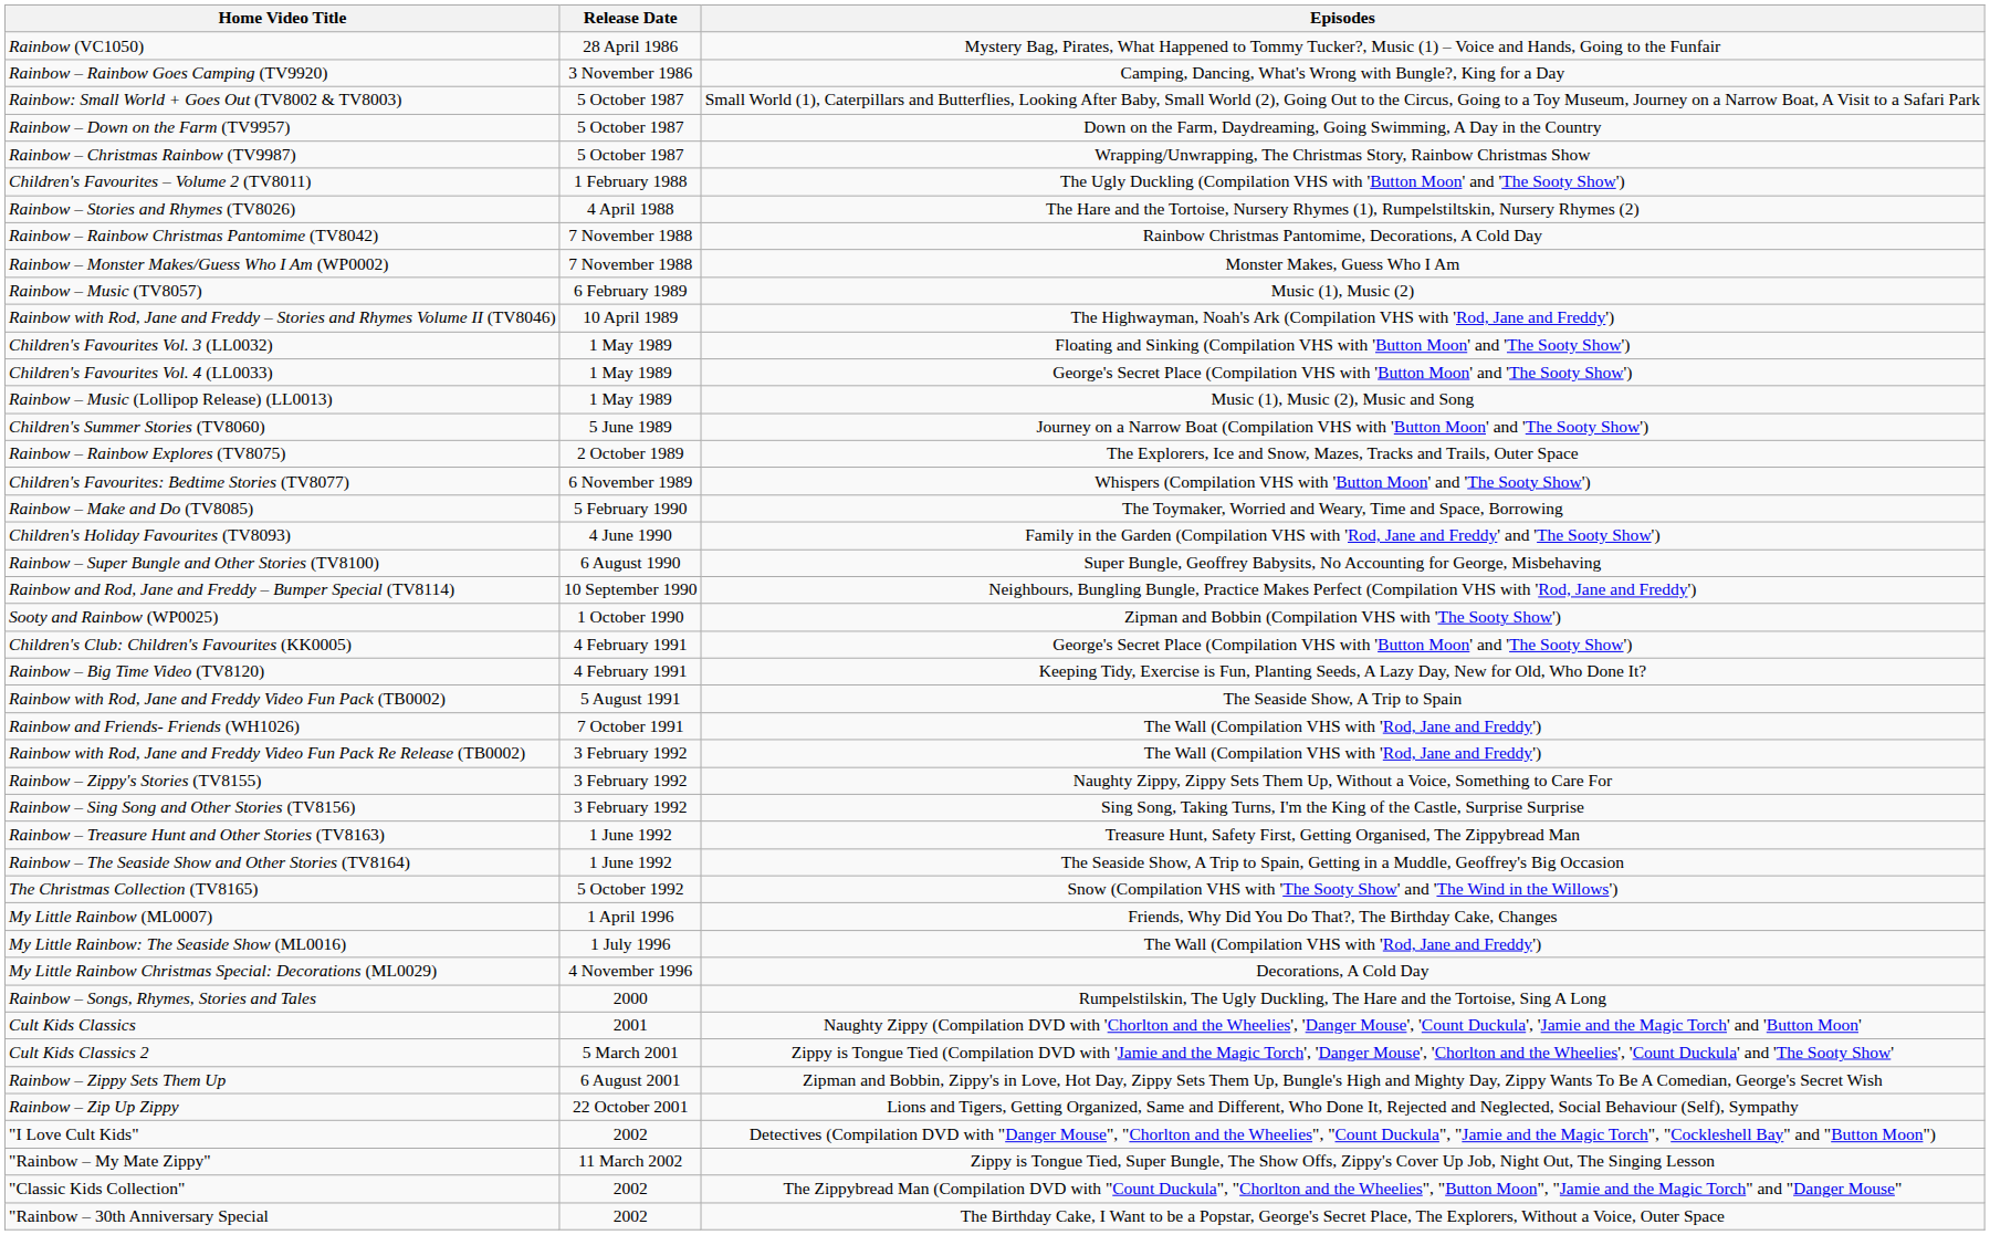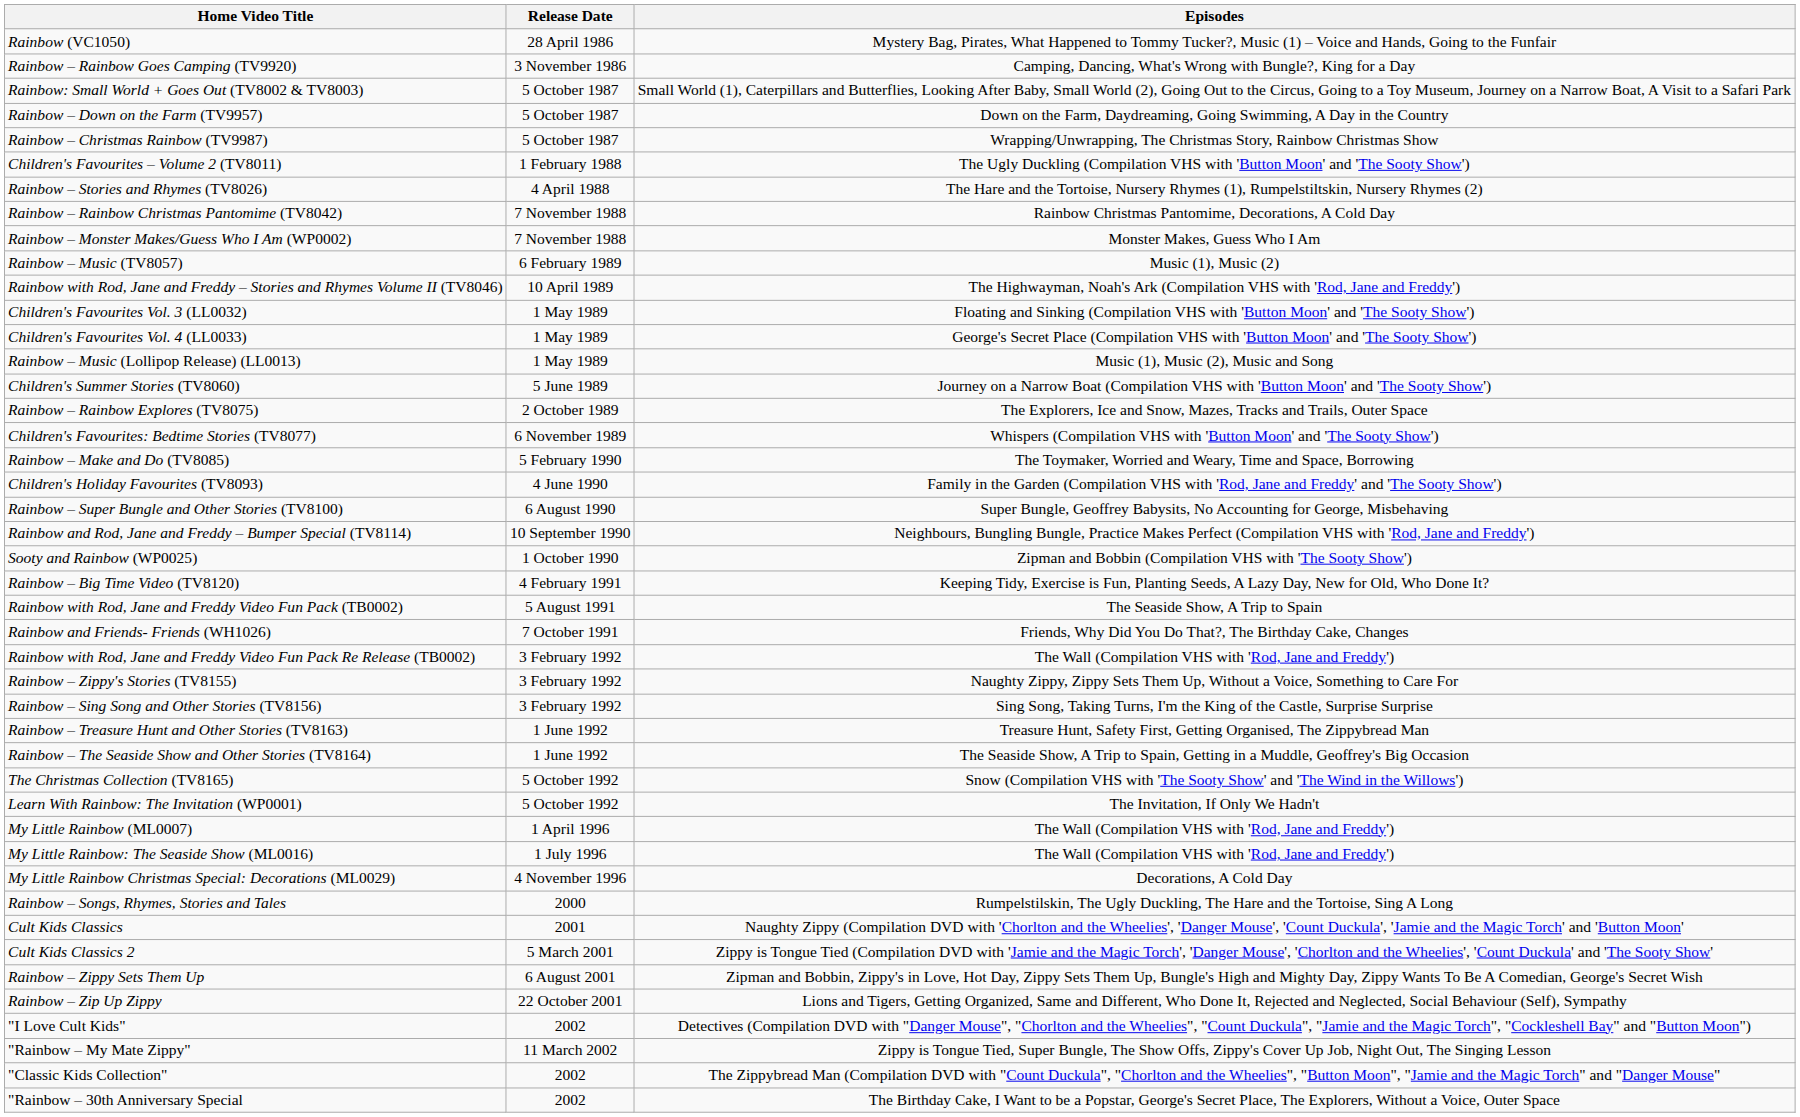 <table class="wikitable">
 <tr>
 <th>Home Video Title</th>
 <th>Release Date</th>
 <th>Episodes</th>
 </tr>
 <tr>
 <td><em>Rainbow</em> (VC1050)</td>
 <td align="center">28 April 1986</td>
 <td align="center">Mystery Bag, Pirates, What Happened to Tommy Tucker?, Music (1) – Voice and Hands, Going to the Funfair</td>
 </tr>
 <tr>
 <td><em>Rainbow – Rainbow Goes Camping</em> (TV9920)</td>
 <td align="center">3 November 1986</td>
 <td align="center">Camping, Dancing, What's Wrong with Bungle?, King for a Day</td>
 </tr>
 <tr>
 <td><em>Rainbow: Small World + Goes Out</em> (TV8002 & TV8003)</td>
 <td align="center">5 October 1987</td>
 <td align="center">Small World (1), Caterpillars and Butterflies, Looking After Baby, Small World (2), Going Out to the Circus, Going to a Toy Museum, Journey on a Narrow Boat, A Visit to a Safari Park</td>
 </tr>
 <tr>
 <td><em>Rainbow – Down on the Farm</em> (TV9957)</td>
 <td align="center">5 October 1987</td>
 <td align="center">Down on the Farm, Daydreaming, Going Swimming, A Day in the Country</td>
 </tr>
 <tr>
 <td><em>Rainbow – Christmas Rainbow</em> (TV9987)</td>
 <td align="center">5 October 1987</td>
 <td align="center">Wrapping/Unwrapping, The Christmas Story, Rainbow Christmas Show</td>
 </tr>
 <tr>
 <td><em>Children's Favourites – Volume 2</em> (TV8011)</td>
 <td align="center">1 February 1988</td>
 <td align="center">The Ugly Duckling (Compilation VHS with '<a href='#'>Button Moon</a>' and '<a href='#'>The Sooty Show</a>')</td>
 </tr>
 <tr>
 <td><em>Rainbow – Stories and Rhymes</em> (TV8026)</td>
 <td align="center">4 April 1988</td>
 <td align="center">The Hare and the Tortoise, Nursery Rhymes (1), Rumpelstiltskin, Nursery Rhymes (2)</td>
 </tr>
 <tr>
 <td><em>Rainbow – Rainbow Christmas Pantomime</em> (TV8042)</td>
 <td align="center">7 November 1988</td>
 <td align="center">Rainbow Christmas Pantomime, Decorations, A Cold Day</td>
 </tr>
 <tr>
 <td><em>Rainbow – Monster Makes/Guess Who I Am</em> (WP0002)</td>
 <td align="center">7 November 1988</td>
 <td align="center">Monster Makes, Guess Who I Am</td>
 </tr>
 <tr>
 <td><em>Rainbow – Music</em> (TV8057)</td>
 <td align="center">6 February 1989</td>
 <td align="center">Music (1), Music (2)</td>
 </tr>
 <tr>
 <td><em>Rainbow with Rod, Jane and Freddy – Stories and Rhymes Volume II</em> (TV8046)</td>
 <td align="center">10 April 1989</td>
 <td align="center">The Highwayman, Noah's Ark (Compilation VHS with '<a href='#'>Rod, Jane and Freddy</a>')</td>
 </tr>
 <tr>
 <td><em>Children's Favourites Vol. 3</em> (LL0032)</td>
 <td align="center">1 May 1989</td>
 <td align="center">Floating and Sinking (Compilation VHS with '<a href='#'>Button Moon</a>' and '<a href='#'>The Sooty Show</a>')</td>
 </tr>
 <tr>
 <td><em>Children's Favourites Vol. 4</em> (LL0033)</td>
 <td align="center">1 May 1989</td>
 <td align="center">George's Secret Place (Compilation VHS with '<a href='#'>Button Moon</a>' and '<a href='#'>The Sooty Show</a>')</td>
 </tr>
 <tr>
 <td><em>Rainbow – Music</em> (Lollipop Release) (LL0013)</td>
 <td align="center">1 May 1989</td>
 <td align="center">Music (1), Music (2), Music and Song</td>
 </tr>
 <tr>
 <td><em>Children's Summer Stories</em> (TV8060)</td>
 <td align="center">5 June 1989</td>
 <td align="center">Journey on a Narrow Boat (Compilation VHS with '<a href='#'>Button Moon</a>' and '<a href='#'>The Sooty Show</a>')</td>
 </tr>
 <tr>
 <td><em>Rainbow – Rainbow Explores</em> (TV8075)</td>
 <td align="center">2 October 1989</td>
 <td align="center">The Explorers, Ice and Snow, Mazes, Tracks and Trails, Outer Space</td>
 </tr>
 <tr>
 <td><em>Children's Favourites: Bedtime Stories</em> (TV8077)</td>
 <td align="center">6 November 1989</td>
 <td align="center">Whispers (Compilation VHS with '<a href='#'>Button Moon</a>' and '<a href='#'>The Sooty Show</a>')</td>
 </tr>
 <tr>
 <td><em>Rainbow – Make and Do</em> (TV8085)</td>
 <td align="center">5 February 1990</td>
 <td align="center">The Toymaker, Worried and Weary, Time and Space, Borrowing</td>
 </tr>
 <tr>
 <td><em>Children's Holiday Favourites</em> (TV8093)</td>
 <td align="center">4 June 1990</td>
 <td align="center">Family in the Garden (Compilation VHS with '<a href='#'>Rod, Jane and Freddy</a>' and '<a href='#'>The Sooty Show</a>')</td>
 </tr>
 <tr>
 <td><em>Rainbow – Super Bungle and Other Stories</em> (TV8100)</td>
 <td align="center">6 August 1990</td>
 <td align="center">Super Bungle, Geoffrey Babysits, No Accounting for George, Misbehaving</td>
 </tr>
 <tr>
 <td><em>Rainbow and Rod, Jane and Freddy – Bumper Special</em> (TV8114)</td>
 <td align="center">10 September 1990</td>
 <td align="center">Neighbours, Bungling Bungle, Practice Makes Perfect (Compilation VHS with '<a href='#'>Rod, Jane and Freddy</a>')</td>
 </tr>
 <tr>
 <td><em>Sooty and Rainbow</em> (WP0025)</td>
 <td align="center">1 October 1990</td>
 <td align="center">Zipman and Bobbin (Compilation VHS with '<a href='#'>The Sooty Show</a>')</td>
 </tr>
 <tr>
-<td><em>Children's Club: Children's Favourites</em> (KK0005)</td>
-<td align="center">4 February 1991</td>
-<td align="center">George's Secret Place (Compilation VHS with '<a href='#'>Button Moon</a>' and '<a href='#'>The Sooty Show</a>')</td>
-</tr>
-<tr>
 <td><em>Rainbow – Big Time Video</em> (TV8120)</td>
 <td align="center">4 February 1991</td>
 <td align="center">Keeping Tidy, Exercise is Fun, Planting Seeds, A Lazy Day, New for Old, Who Done It?</td>
 </tr>
 <tr>
 <td><em>Rainbow with Rod, Jane and Freddy Video Fun Pack</em> (TB0002)</td>
 <td align="center">5 August 1991</td>
 <td align="center">The Seaside Show, A Trip to Spain</td>
 </tr>
 <tr>
 <td><em>Rainbow and Friends- Friends</em> (WH1026)</td>
 <td align="center">7 October 1991</td>
-<td align="center">The Wall (Compilation VHS with '<a href='#'>Rod, Jane and Freddy</a>')</td>
+<td align="center">Friends, Why Did You Do That?, The Birthday Cake, Changes</td>
 </tr>
 <tr>
 <td><em>Rainbow with Rod, Jane and Freddy Video Fun Pack Re Release</em> (TB0002)</td>
 <td align="center">3 February 1992</td>
 <td align="center">The Wall (Compilation VHS with '<a href='#'>Rod, Jane and Freddy</a>')</td>
 </tr>
 <tr>
 <td><em>Rainbow – Zippy's Stories</em> (TV8155)</td>
 <td align="center">3 February 1992</td>
 <td align="center">Naughty Zippy, Zippy Sets Them Up, Without a Voice, Something to Care For</td>
 </tr>
 <tr>
 <td><em>Rainbow – Sing Song and Other Stories</em> (TV8156)</td>
 <td align="center">3 February 1992</td>
 <td align="center">Sing Song, Taking Turns, I'm the King of the Castle, Surprise Surprise</td>
 </tr>
 <tr>
 <td><em>Rainbow – Treasure Hunt and Other Stories</em> (TV8163)</td>
 <td align="center">1 June 1992</td>
 <td align="center">Treasure Hunt, Safety First, Getting Organised, The Zippybread Man</td>
 </tr>
 <tr>
 <td><em>Rainbow – The Seaside Show and Other Stories</em> (TV8164)</td>
 <td align="center">1 June 1992</td>
 <td align="center">The Seaside Show, A Trip to Spain, Getting in a Muddle, Geoffrey's Big Occasion</td>
 </tr>
 <tr>
 <td><em>The Christmas Collection</em> (TV8165)</td>
 <td align="center">5 October 1992</td>
 <td align="center">Snow (Compilation VHS with '<a href='#'>The Sooty Show</a>' and '<a href='#'>The Wind in the Willows</a>')</td>
 </tr>
 <tr>
+<td><em>Learn With Rainbow: The Invitation</em> (WP0001)</td>
+<td align="center">5 October 1992</td>
+<td align="center">The Invitation, If Only We Hadn't</td>
+</tr>
+<tr>
 <td><em>My Little Rainbow</em> (ML0007)</td>
 <td align="center">1 April 1996</td>
-<td align="center">Friends, Why Did You Do That?, The Birthday Cake, Changes</td>
+<td align="center">The Wall (Compilation VHS with '<a href='#'>Rod, Jane and Freddy</a>')</td>
 </tr>
 <tr>
 <td><em>My Little Rainbow: The Seaside Show</em> (ML0016)</td>
 <td align="center">1 July 1996</td>
 <td align="center">The Wall (Compilation VHS with '<a href='#'>Rod, Jane and Freddy</a>')</td>
 </tr>
 <tr>
 <td><em>My Little Rainbow Christmas Special: Decorations</em> (ML0029)</td>
 <td align="center">4 November 1996</td>
 <td align="center">Decorations, A Cold Day</td>
 </tr>
 <tr>
 <td><em>Rainbow – Songs, Rhymes, Stories and Tales</em></td>
 <td align="center">2000</td>
 <td align="center">Rumpelstilskin, The Ugly Duckling, The Hare and the Tortoise, Sing A Long</td>
 </tr>
 <tr>
 <td><em>Cult Kids Classics</em></td>
 <td align="center">2001</td>
 <td align="center">Naughty Zippy (Compilation DVD with '<a href='#'>Chorlton and the Wheelies</a>', '<a href='#'>Danger Mouse</a>', '<a href='#'>Count Duckula</a>', '<a href='#'>Jamie and the Magic Torch</a>' and '<a href='#'>Button Moon</a>'</td>
 </tr>
 <tr>
 <td><em>Cult Kids Classics 2</em></td>
 <td align="center">5 March 2001</td>
 <td align="center">Zippy is Tongue Tied (Compilation DVD with '<a href='#'>Jamie and the Magic Torch</a>', '<a href='#'>Danger Mouse</a>', '<a href='#'>Chorlton and the Wheelies</a>', '<a href='#'>Count Duckula</a>' and '<a href='#'>The Sooty Show</a>'</td>
 </tr>
 <tr>
 <td><em>Rainbow – Zippy Sets Them Up</em></td>
 <td align="center">6 August 2001</td>
 <td align="center">Zipman and Bobbin, Zippy's in Love, Hot Day, Zippy Sets Them Up, Bungle's High and Mighty Day, Zippy Wants To Be A Comedian, George's Secret Wish</td>
 </tr>
 <tr>
 <td><em>Rainbow – Zip Up Zippy</em></td>
 <td align="center">22 October 2001</td>
 <td align="center">Lions and Tigers, Getting Organized, Same and Different, Who Done It, Rejected and Neglected, Social Behaviour (Self), Sympathy</td>
 </tr>
 <tr>
 <td>"I Love Cult Kids"</td>
 <td align="center">2002</td>
 <td align="center">Detectives (Compilation DVD with "<a href='#'>Danger Mouse</a>", "<a href='#'>Chorlton and the Wheelies</a>", "<a href='#'>Count Duckula</a>", "<a href='#'>Jamie and the Magic Torch</a>", "<a href='#'>Cockleshell Bay</a>" and "<a href='#'>Button Moon</a>")</td>
 </tr>
 <tr>
 <td>"Rainbow – My Mate Zippy"</td>
 <td align="center">11 March 2002</td>
 <td align="center">Zippy is Tongue Tied, Super Bungle, The Show Offs, Zippy's Cover Up Job, Night Out, The Singing Lesson</td>
 </tr>
 <tr>
 <td>"Classic Kids Collection"</td>
 <td align="center">2002</td>
 <td align="center">The Zippybread Man (Compilation DVD with "<a href='#'>Count Duckula</a>", "<a href='#'>Chorlton and the Wheelies</a>", "<a href='#'>Button Moon</a>", "<a href='#'>Jamie and the Magic Torch</a>" and "<a href='#'>Danger Mouse</a>"</td>
 </tr>
 <tr>
 <td>"Rainbow – 30th Anniversary Special</td>
 <td align="center">2002</td>
 <td align="center">The Birthday Cake, I Want to be a Popstar, George's Secret Place, The Explorers, Without a Voice, Outer Space</td>
 </tr>
 </table>
